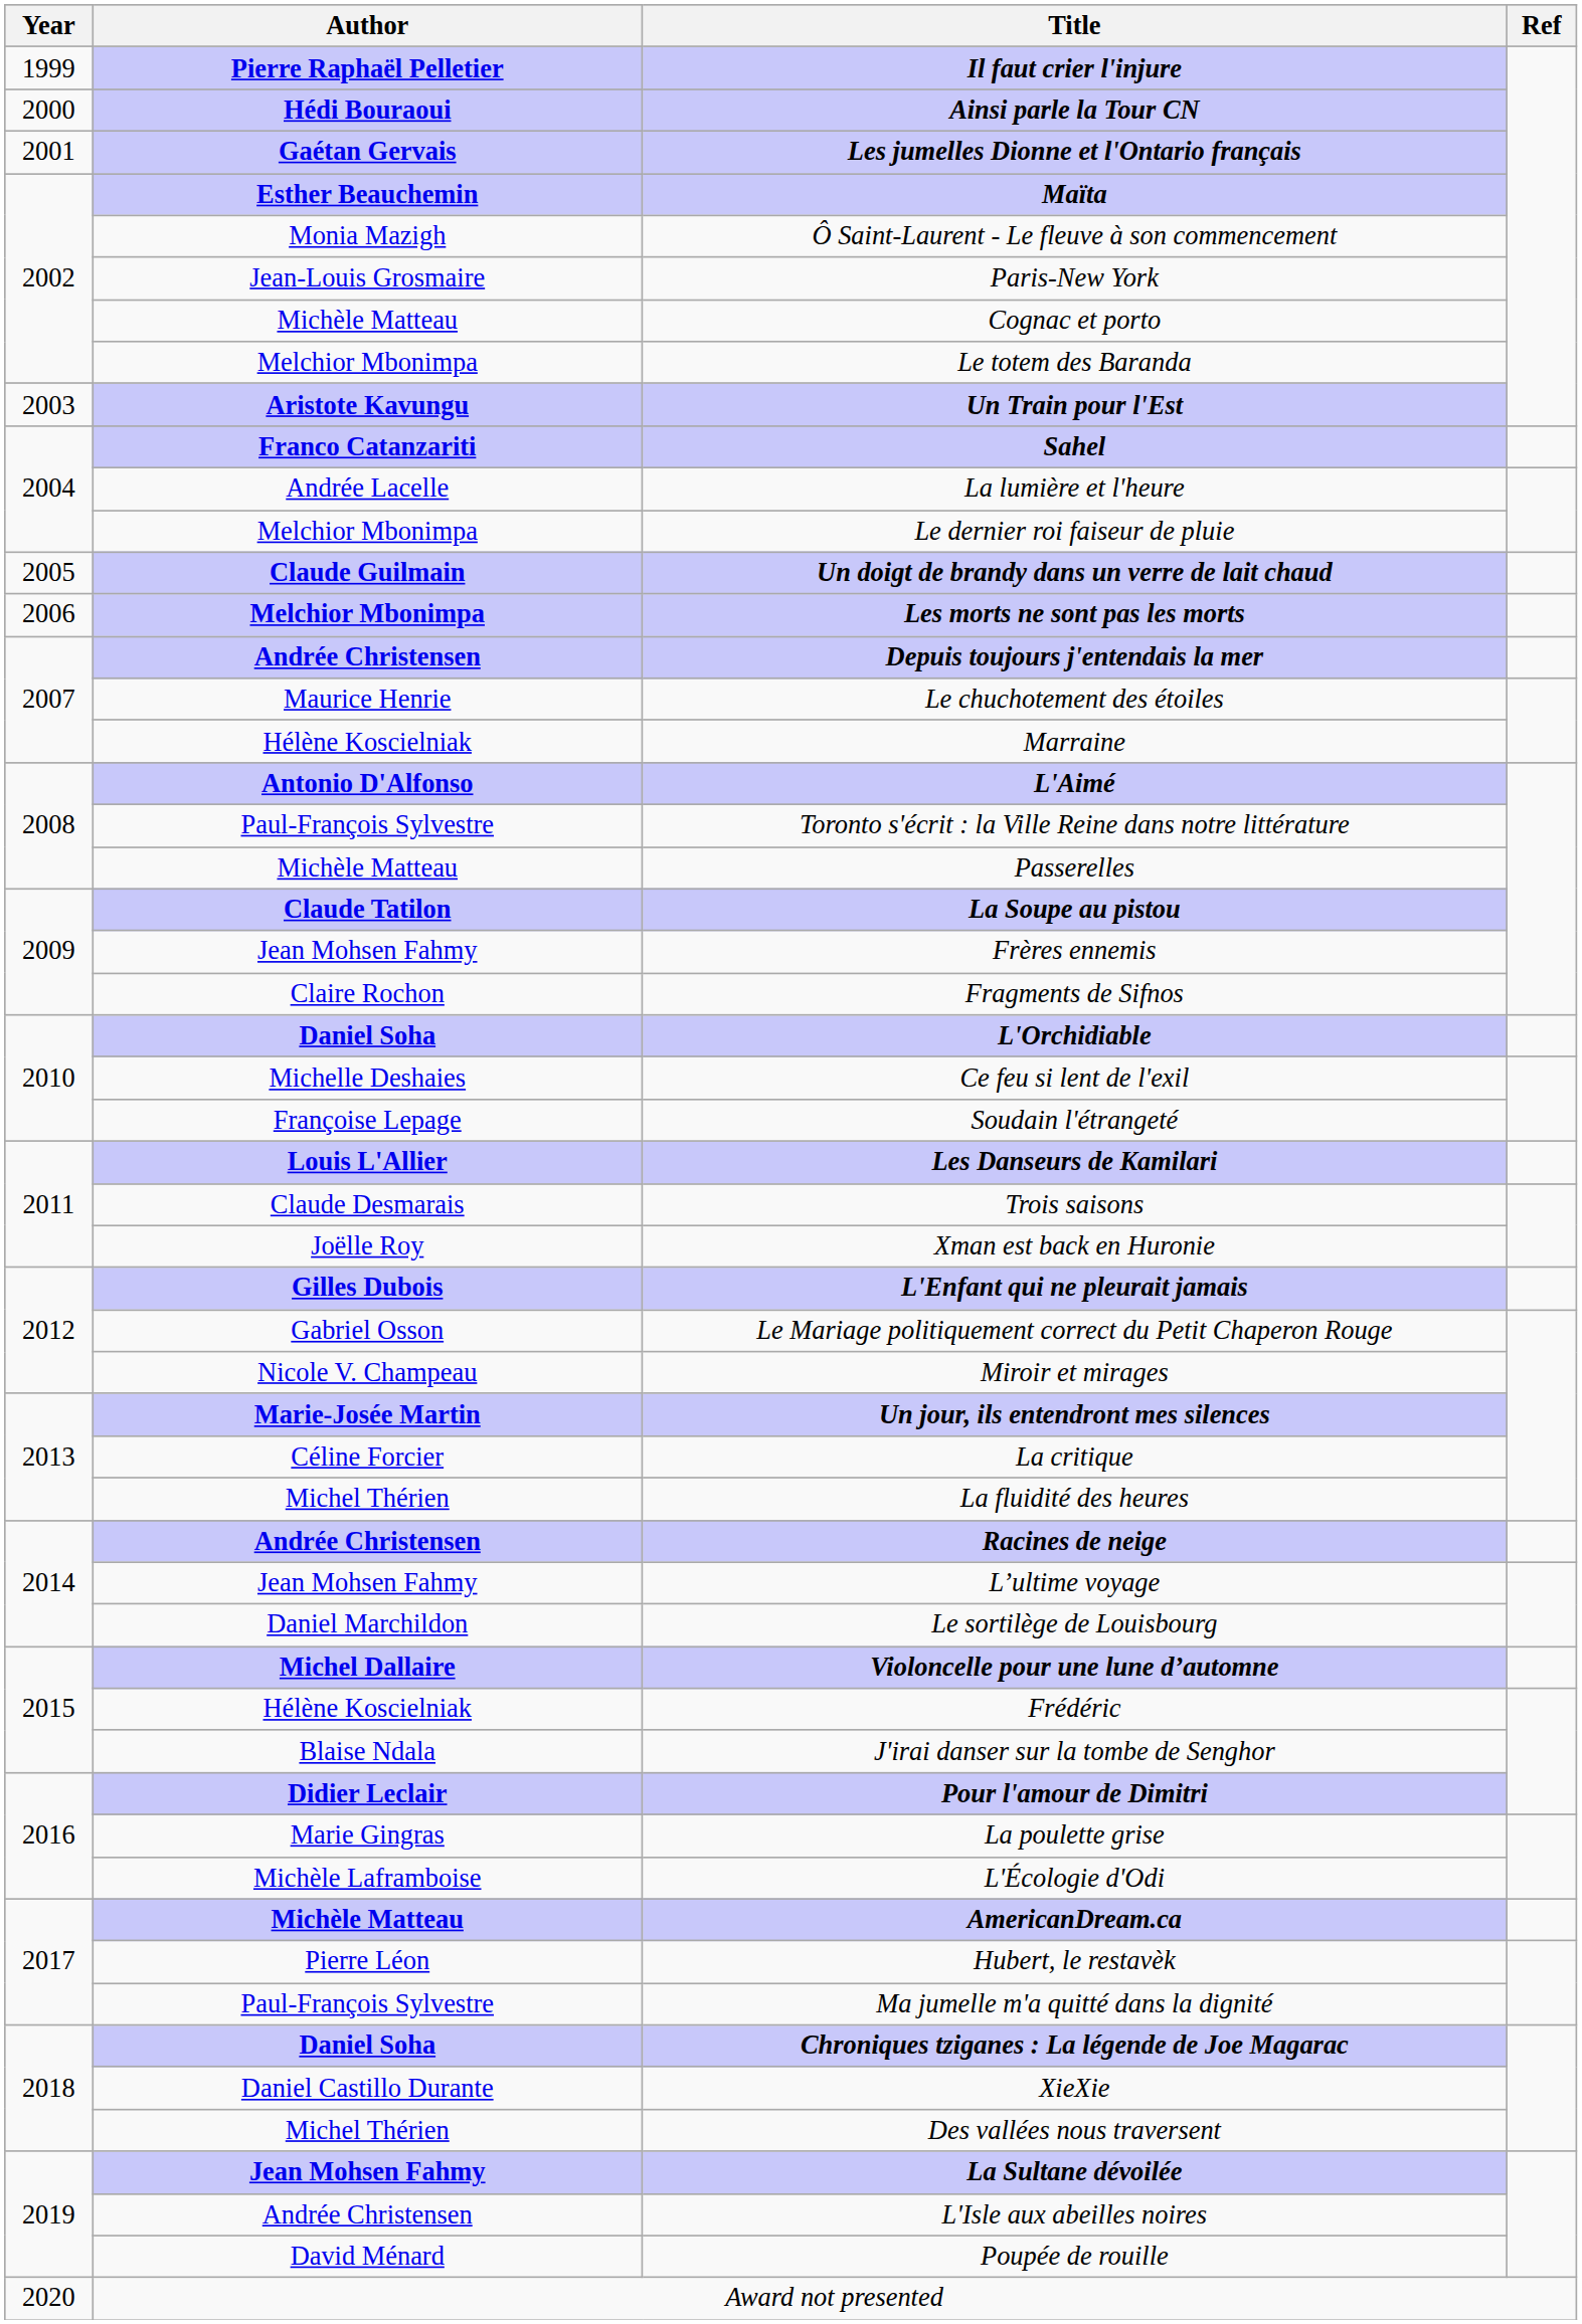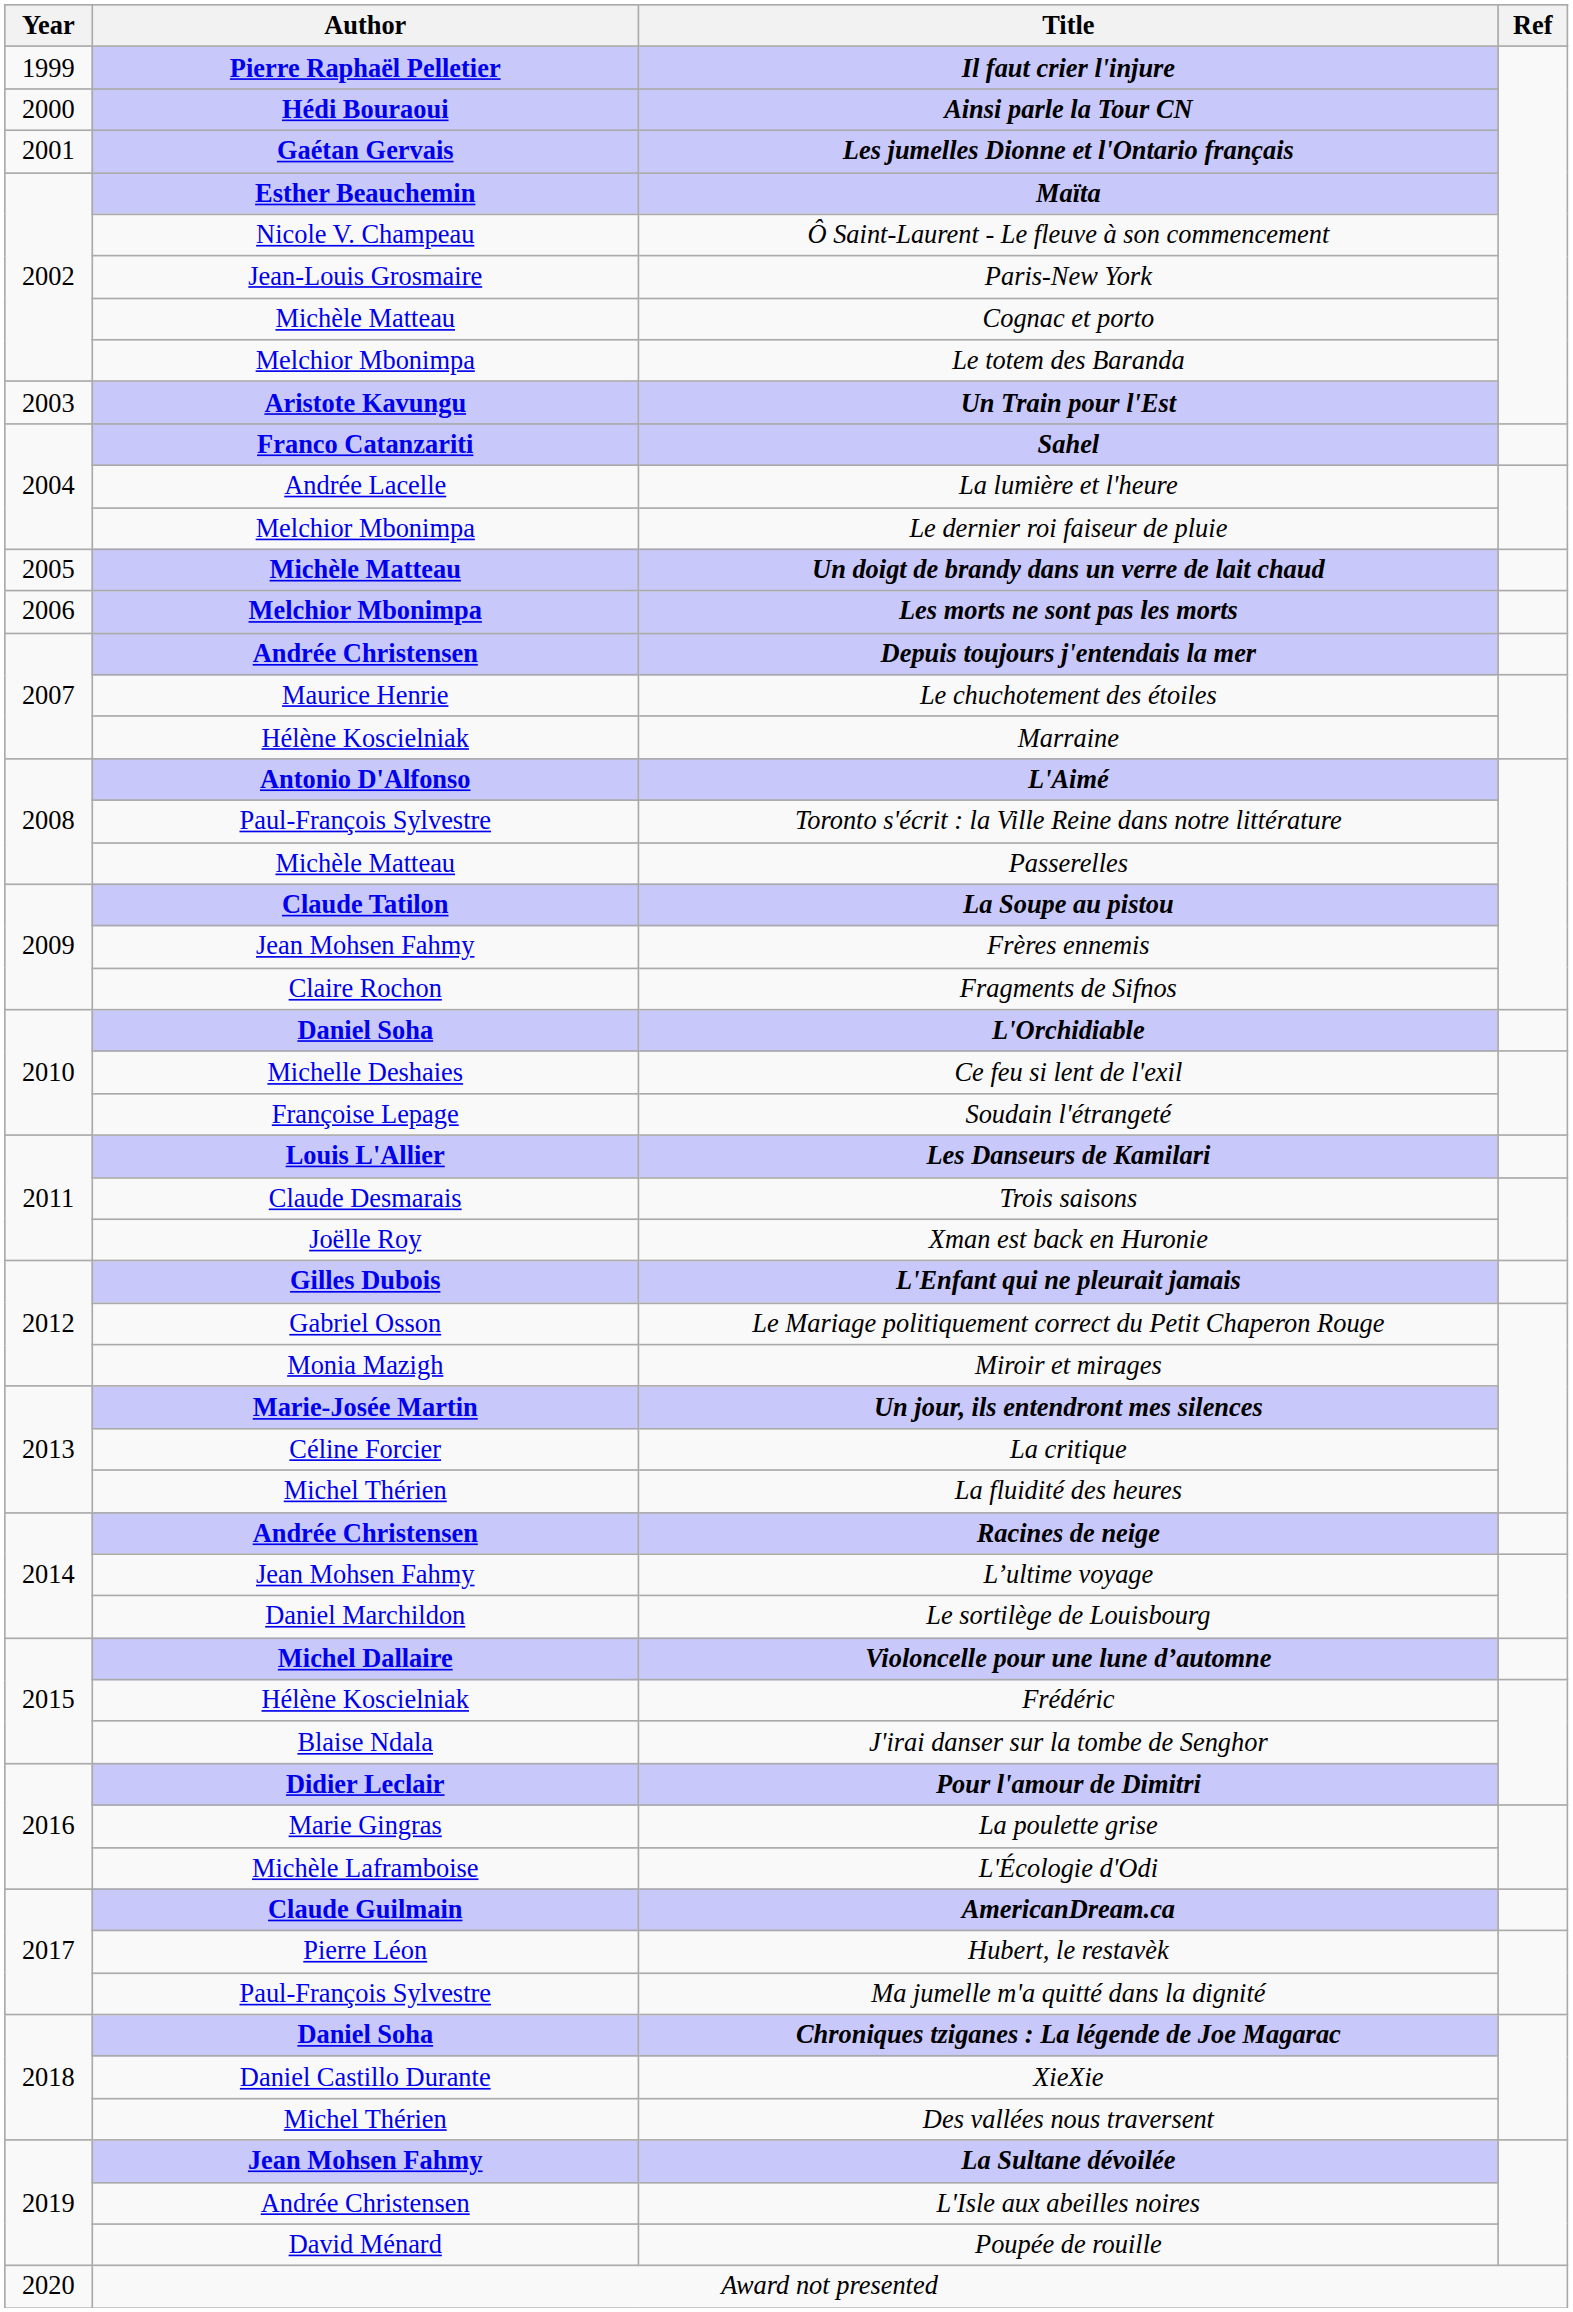 <table class="wikitable" width="75%">
 <tr>
 <th>Year</th>
 <th width="35%">Author</th>
 <th width="55%">Title</th>
 <th>Ref</th>
 </tr>
 <tr>
 <td align="center">1999</td>
 <td align="center" style="background:#C8C8FA"><strong><a href='#'>Pierre Raphaël Pelletier</a></strong></td>
 <td align="center" style="background:#C8C8FA"><strong><em>Il faut crier l'injure</em></strong></td>
 <td align="center" rowspan=9></td>
 </tr>
 <tr>
 <td align="center">2000</td>
 <td align="center" style="background:#C8C8FA"><strong><a href='#'>Hédi Bouraoui</a></strong></td>
 <td align="center" style="background:#C8C8FA"><strong><em>Ainsi parle la Tour CN</em></strong></td>
 </tr>
 <tr>
 <td align="center">2001</td>
 <td align="center" style="background:#C8C8FA"><strong><a href='#'>Gaétan Gervais</a></strong></td>
 <td align="center" style="background:#C8C8FA"><strong><em>Les jumelles Dionne et l'Ontario français</em></strong></td>
 </tr>
 <tr>
 <td align="center" rowspan=5>2002</td>
 <td align="center" style="background:#C8C8FA"><strong><a href='#'>Esther Beauchemin</a></strong></td>
 <td align="center" style="background:#C8C8FA"><strong><em>Maïta</em></strong></td>
 </tr>
 <tr>
-<td align="center"><a href='#'>Monia Mazigh</a></td>
+<td align="center"><a href='#'>Nicole V. Champeau</a></td>
 <td align="center"><em>Ô Saint-Laurent - Le fleuve à son commencement</em></td>
 </tr>
 <tr>
 <td align="center"><a href='#'>Jean-Louis Grosmaire</a></td>
 <td align="center"><em>Paris-New York</em></td>
 </tr>
 <tr>
 <td align="center"><a href='#'>Michèle Matteau</a></td>
 <td align="center"><em>Cognac et porto</em></td>
 </tr>
 <tr>
 <td align="center"><a href='#'>Melchior Mbonimpa</a></td>
 <td align="center"><em>Le totem des Baranda</em></td>
 </tr>
 <tr>
 <td align="center">2003</td>
 <td align="center" style="background:#C8C8FA"><strong><a href='#'>Aristote Kavungu</a></strong></td>
 <td align="center" style="background:#C8C8FA"><strong><em>Un Train pour l'Est</em></strong></td>
 </tr>
 <tr>
 <td align="center" rowspan=3>2004</td>
 <td align="center" style="background:#C8C8FA"><strong><a href='#'>Franco Catanzariti</a></strong></td>
 <td align="center" style="background:#C8C8FA"><strong><em>Sahel</em></strong></td>
 <td align="center"></td>
 </tr>
 <tr>
 <td align="center"><a href='#'>Andrée Lacelle</a></td>
 <td align="center"><em>La lumière et l'heure</em></td>
 <td align="center" rowspan=2></td>
 </tr>
 <tr>
 <td align="center"><a href='#'>Melchior Mbonimpa</a></td>
 <td align="center"><em>Le dernier roi faiseur de pluie</em></td>
 </tr>
 <tr>
 <td align="center">2005</td>
-<td align="center" style="background:#C8C8FA"><strong><a href='#'>Claude Guilmain</a></strong></td>
+<td align="center" style="background:#C8C8FA"><strong><a href='#'>Michèle Matteau</a></strong></td>
 <td align="center" style="background:#C8C8FA"><strong><em>Un doigt de brandy dans un verre de lait chaud</em></strong></td>
 <td align="center"></td>
 </tr>
 <tr>
 <td align="center">2006</td>
 <td align="center" style="background:#C8C8FA"><strong><a href='#'>Melchior Mbonimpa</a></strong></td>
 <td align="center" style="background:#C8C8FA"><strong><em>Les morts ne sont pas les morts</em></strong></td>
 <td align="center"></td>
 </tr>
 <tr>
 <td align="center" rowspan=3>2007</td>
 <td align="center" style="background:#C8C8FA"><strong><a href='#'>Andrée Christensen</a></strong></td>
 <td align="center" style="background:#C8C8FA"><strong><em>Depuis toujours j'entendais la mer</em></strong></td>
 <td align="center"></td>
 </tr>
 <tr>
 <td align="center"><a href='#'>Maurice Henrie</a></td>
 <td align="center"><em>Le chuchotement des étoiles</em></td>
 <td align="center" rowspan=2></td>
 </tr>
 <tr>
 <td align="center"><a href='#'>Hélène Koscielniak</a></td>
 <td align="center"><em>Marraine</em></td>
 </tr>
 <tr>
 <td align="center" rowspan=3>2008</td>
 <td align="center" style="background:#C8C8FA"><strong><a href='#'>Antonio D'Alfonso</a></strong></td>
 <td align="center" style="background:#C8C8FA"><strong><em>L'Aimé</em></strong></td>
 <td align="center" rowspan=6></td>
 </tr>
 <tr>
 <td align="center"><a href='#'>Paul-François Sylvestre</a></td>
 <td align="center"><em>Toronto s'écrit : la Ville Reine dans notre littérature</em></td>
 </tr>
 <tr>
 <td align="center"><a href='#'>Michèle Matteau</a></td>
 <td align="center"><em>Passerelles</em></td>
 </tr>
 <tr>
 <td align="center" rowspan=3>2009</td>
 <td align="center" style="background:#C8C8FA"><strong><a href='#'>Claude Tatilon</a></strong></td>
 <td align="center" style="background:#C8C8FA"><strong><em>La Soupe au pistou</em></strong></td>
 </tr>
 <tr>
 <td align="center"><a href='#'>Jean Mohsen Fahmy</a></td>
 <td align="center"><em>Frères ennemis</em></td>
 </tr>
 <tr>
 <td align="center"><a href='#'>Claire Rochon</a></td>
 <td align="center"><em>Fragments de Sifnos</em></td>
 </tr>
 <tr>
 <td align="center" rowspan=3>2010</td>
 <td align="center" style="background:#C8C8FA"><strong><a href='#'>Daniel Soha</a></strong></td>
 <td align="center" style="background:#C8C8FA"><strong><em>L'Orchidiable</em></strong></td>
 <td align="center"></td>
 </tr>
 <tr>
 <td align="center"><a href='#'>Michelle Deshaies</a></td>
 <td align="center"><em>Ce feu si lent de l'exil</em></td>
 <td align="center" rowspan=2></td>
 </tr>
 <tr>
 <td align="center"><a href='#'>Françoise Lepage</a></td>
 <td align="center"><em>Soudain l'étrangeté</em></td>
 </tr>
 <tr>
 <td align="center" rowspan=3>2011</td>
 <td align="center" style="background:#C8C8FA"><strong><a href='#'>Louis L'Allier</a></strong></td>
 <td align="center" style="background:#C8C8FA"><strong><em>Les Danseurs de Kamilari</em></strong></td>
 <td align="center"></td>
 </tr>
 <tr>
 <td align="center"><a href='#'>Claude Desmarais</a></td>
 <td align="center"><em>Trois saisons</em></td>
 <td align="center" rowspan=2></td>
 </tr>
 <tr>
 <td align="center"><a href='#'>Joëlle Roy</a></td>
 <td align="center"><em>Xman est back en Huronie</em></td>
 </tr>
 <tr>
 <td align="center" rowspan=3>2012</td>
 <td align="center" style="background:#C8C8FA"><strong><a href='#'>Gilles Dubois</a></strong></td>
 <td align="center" style="background:#C8C8FA"><strong><em>L'Enfant qui ne pleurait jamais</em></strong></td>
 <td align="center"></td>
 </tr>
 <tr>
 <td align="center"><a href='#'>Gabriel Osson</a></td>
 <td align="center"><em>Le Mariage politiquement correct du Petit Chaperon Rouge</em></td>
 <td align="center" rowspan=5></td>
 </tr>
 <tr>
-<td align="center"><a href='#'>Nicole V. Champeau</a></td>
+<td align="center"><a href='#'>Monia Mazigh</a></td>
 <td align="center"><em>Miroir et mirages</em></td>
 </tr>
 <tr>
 <td align="center" rowspan=3>2013</td>
 <td align="center" style="background:#C8C8FA"><strong><a href='#'>Marie-Josée Martin</a></strong></td>
 <td align="center" style="background:#C8C8FA"><strong><em>Un jour, ils entendront mes silences</em></strong></td>
 </tr>
 <tr>
 <td align="center"><a href='#'>Céline Forcier</a></td>
 <td align="center"><em>La critique</em></td>
 </tr>
 <tr>
 <td align="center"><a href='#'>Michel Thérien</a></td>
 <td align="center"><em>La fluidité des heures</em></td>
 </tr>
 <tr>
 <td align="center" rowspan=3>2014</td>
 <td align="center" style="background:#C8C8FA"><strong><a href='#'>Andrée Christensen</a></strong></td>
 <td align="center" style="background:#C8C8FA"><strong><em>Racines de neige</em></strong></td>
 <td align="center"></td>
 </tr>
 <tr>
 <td align="center"><a href='#'>Jean Mohsen Fahmy</a></td>
 <td align="center"><em>L’ultime voyage</em></td>
 <td align="center" rowspan=2></td>
 </tr>
 <tr>
 <td align="center"><a href='#'>Daniel Marchildon</a></td>
 <td align="center"><em>Le sortilège de Louisbourg</em></td>
 </tr>
 <tr>
 <td align="center" rowspan=3>2015</td>
 <td align="center" style="background:#C8C8FA"><strong><a href='#'>Michel Dallaire</a></strong></td>
 <td align="center" style="background:#C8C8FA"><strong><em>Violoncelle pour une lune d’automne</em></strong></td>
 <td align="center"></td>
 </tr>
 <tr>
 <td align="center"><a href='#'>Hélène Koscielniak</a></td>
 <td align="center"><em>Frédéric</em></td>
 <td align="center" rowspan=3></td>
 </tr>
 <tr>
 <td align="center"><a href='#'>Blaise Ndala</a></td>
 <td align="center"><em>J'irai danser sur la tombe de Senghor</em></td>
 </tr>
 <tr>
 <td align="center" rowspan=3>2016</td>
 <td align="center" style="background:#C8C8FA"><strong><a href='#'>Didier Leclair</a></strong></td>
 <td align="center" style="background:#C8C8FA"><strong><em>Pour l'amour de Dimitri</em></strong></td>
 </tr>
 <tr>
 <td align="center"><a href='#'>Marie Gingras</a></td>
 <td align="center"><em>La poulette grise</em></td>
 <td align="center" rowspan=2></td>
 </tr>
 <tr>
 <td align="center"><a href='#'>Michèle Laframboise</a></td>
 <td align="center"><em>L'Écologie d'Odi</em></td>
 </tr>
 <tr>
 <td align="center" rowspan=3>2017</td>
-<td align="center" style="background:#C8C8FA"><strong><a href='#'>Michèle Matteau</a></strong></td>
+<td align="center" style="background:#C8C8FA"><strong><a href='#'>Claude Guilmain</a></strong></td>
 <td align="center" style="background:#C8C8FA"><strong><em>AmericanDream.ca</em></strong></td>
 <td align="center"></td>
 </tr>
 <tr>
 <td align="center"><a href='#'>Pierre Léon</a></td>
 <td align="center"><em>Hubert, le restavèk</em></td>
 <td align="center" rowspan=2></td>
 </tr>
 <tr>
 <td align="center"><a href='#'>Paul-François Sylvestre</a></td>
 <td align="center"><em>Ma jumelle m'a quitté dans la dignité</em></td>
 </tr>
 <tr>
 <td align="center" rowspan=3>2018</td>
 <td align="center" style="background:#C8C8FA"><strong><a href='#'>Daniel Soha</a></strong></td>
 <td align="center" style="background:#C8C8FA"><strong><em>Chroniques tziganes : La légende de Joe Magarac</em></strong></td>
 <td align="center" rowspan=3></td>
 </tr>
 <tr>
 <td align="center"><a href='#'>Daniel Castillo Durante</a></td>
 <td align="center"><em>XieXie</em></td>
 </tr>
 <tr>
 <td align="center"><a href='#'>Michel Thérien</a></td>
 <td align="center"><em>Des vallées nous traversent</em></td>
 </tr>
 <tr>
 <td align="center" rowspan=3>2019</td>
 <td align="center" style="background:#C8C8FA"><strong><a href='#'>Jean Mohsen Fahmy</a></strong></td>
 <td align="center" style="background:#C8C8FA"><strong><em>La Sultane dévoilée</em></strong></td>
 <td align="center" rowspan=3></td>
 </tr>
 <tr>
 <td align="center"><a href='#'>Andrée Christensen</a></td>
 <td align="center"><em>L'Isle aux abeilles noires</em></td>
 </tr>
 <tr>
 <td align="center"><a href='#'>David Ménard</a></td>
 <td align="center"><em>Poupée de rouille</em></td>
 </tr>
 <tr>
 <td align="center">2020</td>
 <td align="center" colspan=3><em>Award not presented</em></td>
 </tr>
 </table>
